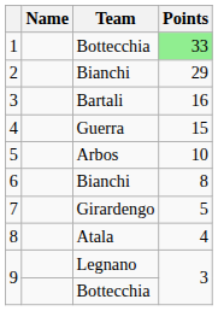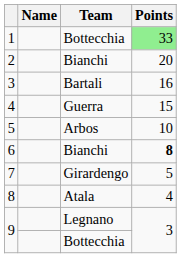 <table class="wikitable">
 <tr>
 <th></th>
 <th>Name</th>
 <th>Team</th>
 <th>Points</th>
 </tr>
 <tr>
 <td>1</td>
 <td></td>
 <td>Bottecchia</td>
 <td align="right" style="background: lightgreen;">33</td>
 </tr>
 <tr>
 <td>2</td>
 <td> </td>
 <td>Bianchi</td>
-<td align="right">29</td>
+<td align="right">20</td>
 </tr>
 <tr>
 <td>3</td>
 <td></td>
 <td>Bartali</td>
 <td align="right">16</td>
 </tr>
 <tr>
 <td>4</td>
 <td></td>
 <td>Guerra</td>
 <td align="right">15</td>
 </tr>
 <tr>
 <td>5</td>
 <td></td>
 <td>Arbos</td>
 <td align="right">10</td>
 </tr>
 <tr>
 <td>6</td>
 <td></td>
 <td>Bianchi</td>
-<td align="right">8</td>
+<td align="right"><strong>8</strong></td>
 </tr>
 <tr>
 <td>7</td>
 <td></td>
 <td>Girardengo</td>
 <td align="right">5</td>
 </tr>
 <tr>
 <td>8</td>
 <td></td>
 <td>Atala</td>
 <td align="right">4</td>
 </tr>
 <tr>
 <td rowspan="2">9</td>
 <td></td>
 <td>Legnano</td>
 <td align="right" rowspan="2">3</td>
 </tr>
 <tr>
 <td></td>
 <td>Bottecchia</td>
 </tr>
 </table>
